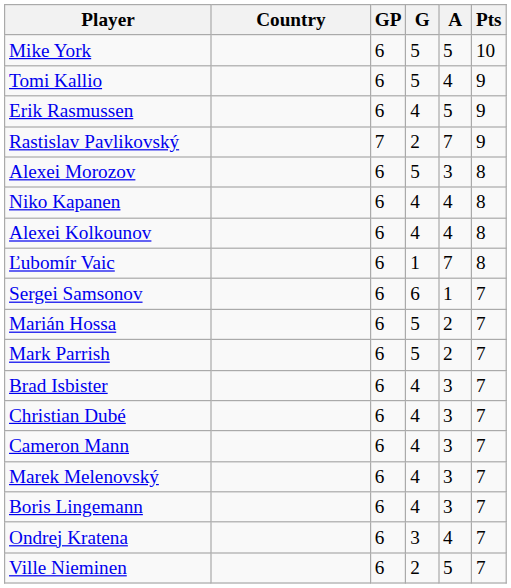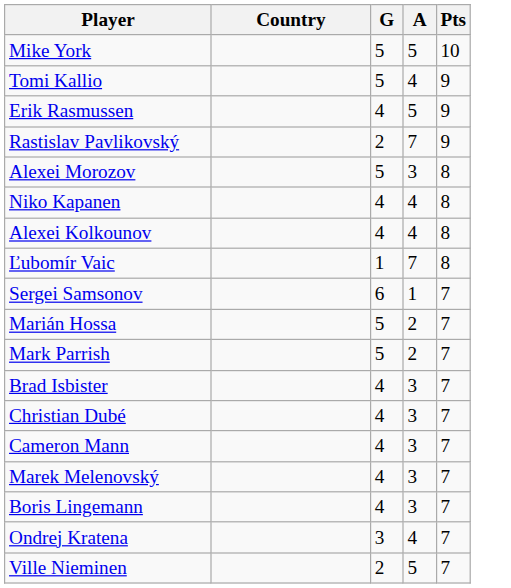 <table class="wikitable sortable">
 <tr>
 <th width=165>Player</th>
 <th width=125>Country</th>
-<th width=20>GP</th>
 <th width=20>G</th>
 <th width=20>A</th>
 <th width=20>Pts</th>
 </tr>
 <tr>
 <td><a href='#'>Mike York</a></td>
 <td></td>
-<td>6</td>
 <td>5</td>
 <td>5</td>
 <td>10</td>
 </tr>
 <tr>
 <td><a href='#'>Tomi Kallio</a></td>
 <td></td>
-<td>6</td>
 <td>5</td>
 <td>4</td>
 <td>9</td>
 </tr>
 <tr>
 <td><a href='#'>Erik Rasmussen</a></td>
 <td></td>
-<td>6</td>
 <td>4</td>
 <td>5</td>
 <td>9</td>
 </tr>
 <tr>
 <td><a href='#'>Rastislav Pavlikovský</a></td>
 <td></td>
-<td>7</td>
 <td>2</td>
 <td>7</td>
 <td>9</td>
 </tr>
 <tr>
 <td><a href='#'>Alexei Morozov</a></td>
 <td></td>
-<td>6</td>
 <td>5</td>
 <td>3</td>
 <td>8</td>
 </tr>
 <tr>
 <td><a href='#'>Niko Kapanen</a></td>
 <td></td>
-<td>6</td>
 <td>4</td>
 <td>4</td>
 <td>8</td>
 </tr>
 <tr>
 <td><a href='#'>Alexei Kolkounov</a></td>
 <td></td>
-<td>6</td>
 <td>4</td>
 <td>4</td>
 <td>8</td>
 </tr>
 <tr>
 <td><a href='#'>Ľubomír Vaic</a></td>
 <td></td>
-<td>6</td>
 <td>1</td>
 <td>7</td>
 <td>8</td>
 </tr>
 <tr>
 <td><a href='#'>Sergei Samsonov</a></td>
 <td></td>
 <td>6</td>
-<td>6</td>
 <td>1</td>
 <td>7</td>
 </tr>
 <tr>
 <td><a href='#'>Marián Hossa</a></td>
 <td></td>
-<td>6</td>
 <td>5</td>
 <td>2</td>
 <td>7</td>
 </tr>
 <tr>
 <td><a href='#'>Mark Parrish</a></td>
 <td></td>
-<td>6</td>
 <td>5</td>
 <td>2</td>
 <td>7</td>
 </tr>
 <tr>
 <td><a href='#'>Brad Isbister</a></td>
 <td></td>
-<td>6</td>
 <td>4</td>
 <td>3</td>
 <td>7</td>
 </tr>
 <tr>
 <td><a href='#'>Christian Dubé</a></td>
 <td></td>
-<td>6</td>
 <td>4</td>
 <td>3</td>
 <td>7</td>
 </tr>
 <tr>
 <td><a href='#'>Cameron Mann</a></td>
 <td></td>
-<td>6</td>
 <td>4</td>
 <td>3</td>
 <td>7</td>
 </tr>
 <tr>
 <td><a href='#'>Marek Melenovský</a></td>
 <td></td>
-<td>6</td>
 <td>4</td>
 <td>3</td>
 <td>7</td>
 </tr>
 <tr>
 <td><a href='#'>Boris Lingemann</a></td>
 <td></td>
-<td>6</td>
 <td>4</td>
 <td>3</td>
 <td>7</td>
 </tr>
 <tr>
 <td><a href='#'>Ondrej Kratena</a></td>
 <td></td>
-<td>6</td>
 <td>3</td>
 <td>4</td>
 <td>7</td>
 </tr>
 <tr>
 <td><a href='#'>Ville Nieminen</a></td>
 <td></td>
-<td>6</td>
 <td>2</td>
 <td>5</td>
 <td>7</td>
 </tr>
 </table>
